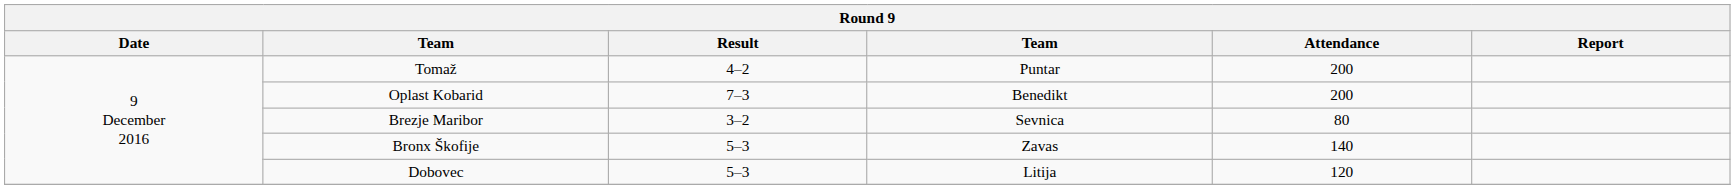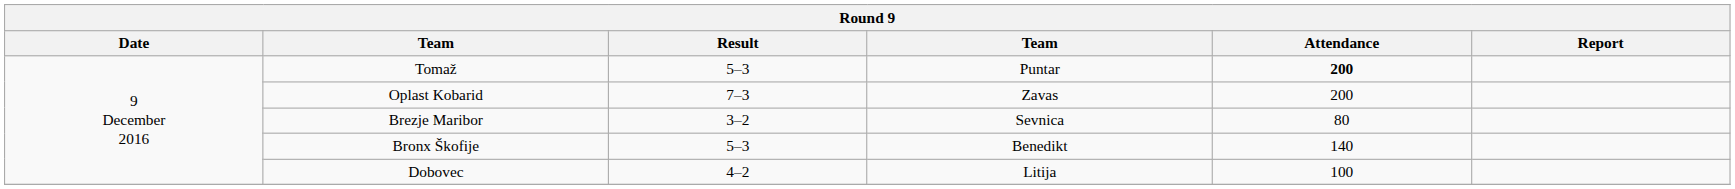 <table class="wikitable collapsible collapsed" style="font-size:88%; text-align:center; width:100%">
 <tr>
 <th colspan=6 bgcolor=#FFFFFF>Round 9</th>
 </tr>
 <tr>
 <th width=15% bgcolor=#89CFF0>Date</th>
 <th width=20% bgcolor=#89CFF0>Team</th>
 <th width=15% bgcolor=#89CFF0>Result</th>
 <th width=20% bgcolor=#89CFF0>Team</th>
 <th width=15% bgcolor=#89CFF0>Attendance</th>
 <th width=15% bgcolor=#89CFF0>Report</th>
 </tr>
 <tr>
 <td rowspan=5>9 <br> December <br> 2016</td>
 <td>Tomaž</td>
-<td>4–2</td>
+<td>5–3</td>
 <td>Puntar</td>
-<td>200</td>
+<td><strong>200</strong></td>
 <td></td>
 </tr>
 <tr align=center>
 <td>Oplast Kobarid</td>
 <td>7–3</td>
-<td>Benedikt</td>
+<td>Zavas</td>
 <td>200</td>
 <td></td>
 </tr>
 <tr align=center>
 <td>Brezje Maribor</td>
 <td>3–2</td>
 <td>Sevnica</td>
 <td>80</td>
 <td></td>
 </tr>
 <tr align=center>
 <td>Bronx Škofije</td>
 <td>5–3</td>
-<td>Zavas</td>
+<td>Benedikt</td>
 <td>140</td>
 <td></td>
 </tr>
 <tr align=center>
 <td>Dobovec</td>
-<td>5–3</td>
+<td>4–2</td>
 <td>Litija</td>
-<td>120</td>
+<td>100</td>
 <td></td>
 </tr>
 <tr>
 </tr>
 </table>
